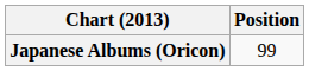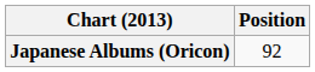 <table class="wikitable plainrowheaders" style="text-align:center">
 <tr>
 <th scope="col">Chart (2013)</th>
 <th scope="col">Position</th>
 </tr>
 <tr>
 <th scope="row">Japanese Albums (Oricon)</th>
-<td>99</td>
+<td>92</td>
 </tr>
 </table>
